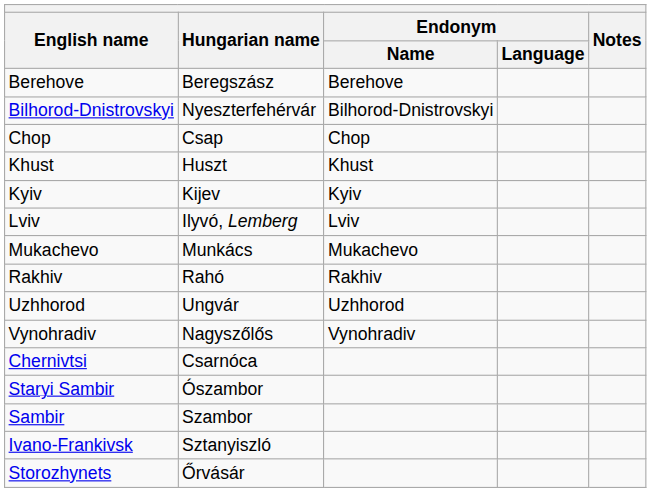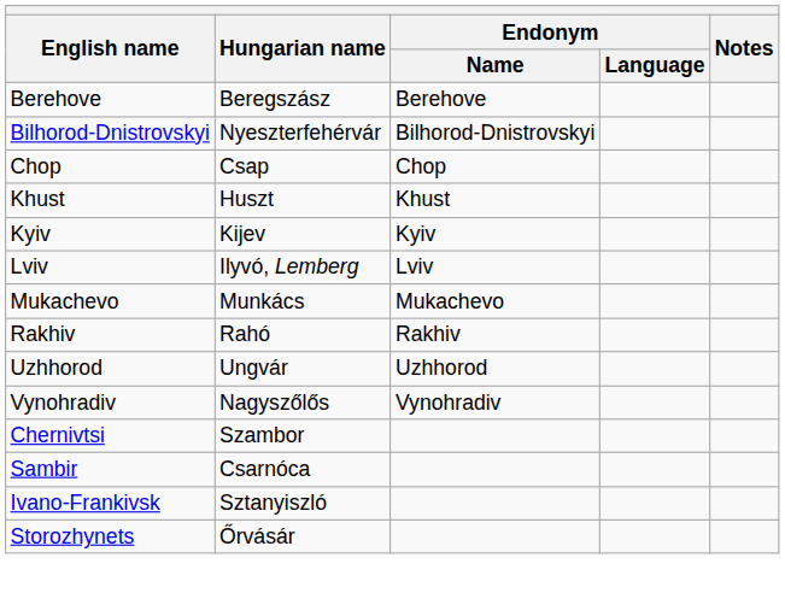 <table class="wikitable sortable">
 <tr>
 <th colspan="5"></th>
 </tr>
 <tr>
 <th rowspan="2">English name</th>
 <th rowspan="2">Hungarian name</th>
 <th colspan="2">Endonym</th>
 <th rowspan="2">Notes</th>
 </tr>
 <tr>
 <th>Name</th>
 <th>Language</th>
 </tr>
 <tr>
 <td>Berehove</td>
 <td>Beregszász</td>
 <td>Berehove</td>
 <td></td>
 <td></td>
 </tr>
 <tr>
 <td><a href='#'>Bilhorod-Dnistrovskyi</a></td>
 <td>Nyeszterfehérvár</td>
 <td>Bilhorod-Dnistrovskyi</td>
 <td></td>
 <td></td>
 </tr>
 <tr>
 <td>Chop</td>
 <td>Csap</td>
 <td>Chop</td>
 <td></td>
 <td></td>
 </tr>
 <tr>
 <td>Khust</td>
 <td>Huszt</td>
 <td>Khust</td>
 <td></td>
 <td></td>
 </tr>
 <tr>
 <td>Kyiv</td>
 <td>Kijev</td>
 <td>Kyiv</td>
 <td></td>
 <td></td>
 </tr>
 <tr>
 <td>Lviv</td>
 <td>Ilyvó, <em>Lemberg</em></td>
 <td>Lviv</td>
 <td></td>
 <td></td>
 </tr>
 <tr>
 <td>Mukachevo</td>
 <td>Munkács</td>
 <td>Mukachevo</td>
 <td></td>
 <td></td>
 </tr>
 <tr>
 <td>Rakhiv</td>
 <td>Rahó</td>
 <td>Rakhiv</td>
 <td></td>
 <td></td>
 </tr>
 <tr>
 <td>Uzhhorod</td>
 <td>Ungvár</td>
 <td>Uzhhorod</td>
 <td></td>
 <td></td>
 </tr>
 <tr>
 <td>Vynohradiv</td>
 <td>Nagyszőlős</td>
 <td>Vynohradiv</td>
 <td></td>
 <td></td>
 </tr>
 <tr>
 <td><a href='#'>Chernivtsi</a></td>
-<td>Csarnóca</td>
-<td></td>
-<td></td>
-<td></td>
-</tr>
-<tr>
-<td><a href='#'>Staryi Sambir</a></td>
-<td>Ószambor</td>
+<td>Szambor</td>
 <td></td>
 <td></td>
 <td></td>
 </tr>
 <tr>
 <td><a href='#'>Sambir</a></td>
-<td>Szambor</td>
+<td>Csarnóca</td>
 <td></td>
 <td></td>
 <td></td>
 </tr>
 <tr>
 <td><a href='#'>Ivano-Frankivsk</a></td>
 <td>Sztanyiszló</td>
 <td></td>
 <td></td>
 <td></td>
 </tr>
 <tr>
 <td><a href='#'>Storozhynets</a></td>
 <td>Őrvásár</td>
 <td></td>
 <td></td>
 <td></td>
 </tr>
 </table>
